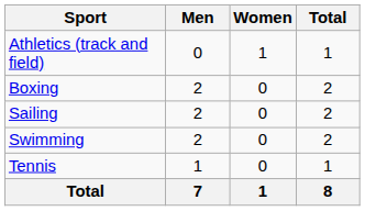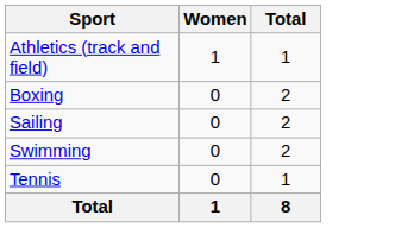 <table class="wikitable sortable" style="text-align:center;">
 <tr>
 <th width=150>Sport</th>
-<th width=55>Men</th>
 <th width=55>Women</th>
 <th width=55>Total</th>
 </tr>
 <tr>
 <td align=left><a href='#'>Athletics (track and field)</a></td>
-<td>0</td>
 <td>1</td>
 <td>1</td>
 </tr>
 <tr>
 <td align=left><a href='#'>Boxing</a></td>
-<td>2</td>
 <td>0</td>
 <td>2</td>
 </tr>
 <tr>
 <td align=left><a href='#'>Sailing</a></td>
-<td>2</td>
 <td>0</td>
 <td>2</td>
 </tr>
 <tr>
 <td align=left><a href='#'>Swimming</a></td>
-<td>2</td>
 <td>0</td>
 <td>2</td>
 </tr>
 <tr>
 <td align=left><a href='#'>Tennis</a></td>
-<td>1</td>
 <td>0</td>
 <td>1</td>
 </tr>
 <tr>
 <th>Total</th>
-<th>7</th>
 <th>1</th>
 <th>8</th>
 </tr>
 </table>
